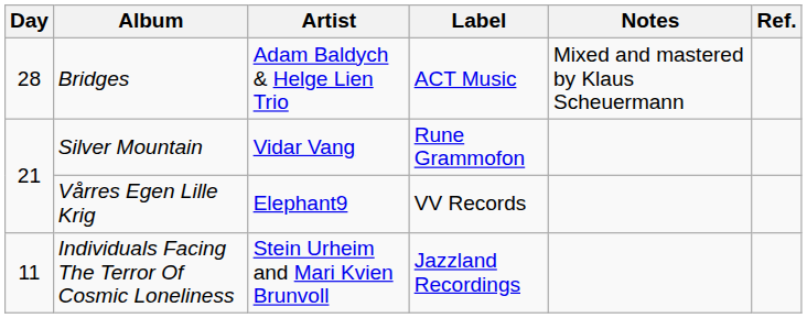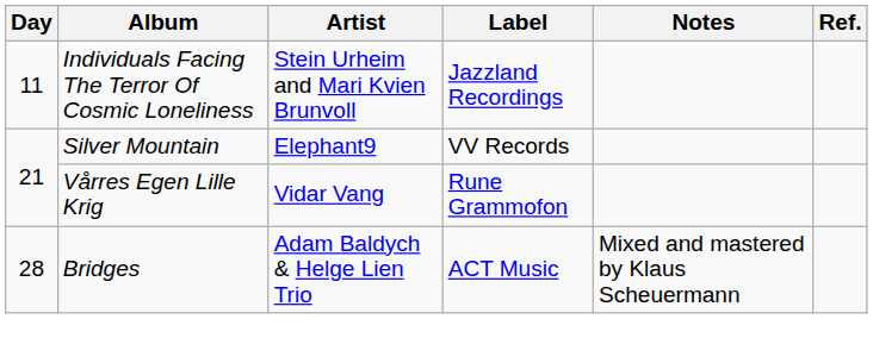 <table class="wikitable">
 <tr>
 <th>Day</th>
 <th>Album</th>
 <th>Artist</th>
 <th>Label</th>
 <th>Notes</th>
 <th>Ref.</th>
 </tr>
 <tr>
+<td rowspan="1" style="text-align:center;">11</td>
+<td><em>Individuals Facing The Terror Of Cosmic Loneliness</em></td>
+<td><a href='#'>Stein Urheim</a> and <a href='#'>Mari Kvien Brunvoll</a></td>
+<td><a href='#'>Jazzland Recordings</a></td>
+<td></td>
+<td style="text-align:center;"></td>
+</tr>
+<tr>
+<td rowspan="2" style="text-align:center;">21</td>
+<td><em>Silver Mountain</em></td>
+<td><a href='#'>Elephant9</a></td>
+<td>VV Records</td>
+<td></td>
+<td style="text-align:center;"></td>
+</tr>
+<tr>
+<td><em>Vårres Egen Lille Krig</em></td>
+<td><a href='#'>Vidar Vang</a></td>
+<td><a href='#'>Rune Grammofon</a></td>
+<td></td>
+<td style="text-align:center;"></td>
+</tr>
+<tr>
 <td rowspan="1" style="text-align:center;">28</td>
 <td><em>Bridges</em></td>
 <td><a href='#'>Adam Baldych</a> & <a href='#'>Helge Lien Trio</a></td>
 <td><a href='#'>ACT Music</a></td>
 <td>Mixed and mastered by Klaus Scheuermann</td>
 <td style="text-align:center;"></td>
 </tr>
-<tr>
-<td rowspan="2" style="text-align:center;">21</td>
-<td><em>Silver Mountain</em></td>
-<td><a href='#'>Vidar Vang</a></td>
-<td><a href='#'>Rune Grammofon</a></td>
-<td></td>
-<td style="text-align:center;"></td>
-</tr>
-<tr>
-<td><em>Vårres Egen Lille Krig</em></td>
-<td><a href='#'>Elephant9</a></td>
-<td>VV Records</td>
-<td></td>
-<td style="text-align:center;"></td>
-</tr>
-<tr>
-<td rowspan="1" style="text-align:center;">11</td>
-<td><em>Individuals Facing The Terror Of Cosmic Loneliness</em></td>
-<td><a href='#'>Stein Urheim</a> and <a href='#'>Mari Kvien Brunvoll</a></td>
-<td><a href='#'>Jazzland Recordings</a></td>
-<td></td>
-<td style="text-align:center;"></td>
-</tr>
 </table>
